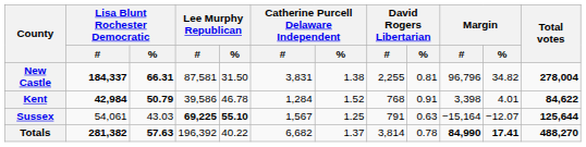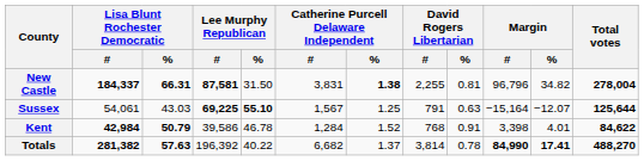 <table class="wikitable sortable" style="text-align:right">
 <tr>
 <th rowspan="2">County</th>
 <th colspan="2"><a href='#'>Lisa Blunt Rochester</a><br><a href='#'>Democratic</a></th>
 <th colspan="2">Lee Murphy<br><a href='#'>Republican</a></th>
 <th colspan="2">Catherine Purcell<br><a href='#'>Delaware Independent</a></th>
 <th colspan="2">David Rogers<br><a href='#'>Libertarian</a></th>
 <th colspan="2">Margin</th>
 <th rowspan="2">Total votes</th>
 </tr>
 <tr>
 <th data-sort-type="number" style="text-align:center;">#</th>
 <th data-sort-type="number" style="text-align:center;">%</th>
 <th data-sort-type="number" style="text-align:center;">#</th>
 <th data-sort-type="number" style="text-align:center;">%</th>
 <th data-sort-type="number" style="text-align:center;">#</th>
 <th data-sort-type="number" style="text-align:center;">%</th>
 <th data-sort-type="number" style="text-align:center;">#</th>
 <th data-sort-type="number" style="text-align:center;">%</th>
 <th data-sort-type="number" style="text-align:center;">#</th>
 <th data-sort-type="number" style="text-align:center;">%</th>
 </tr>
 <tr>
 <th><a href='#'>New Castle</a></th>
 <td><strong>184,337</strong></td>
 <td><strong>66.31</strong></td>
-<td>87,581</td>
+<td><strong>87,581</strong></td>
 <td>31.50</td>
 <td>3,831</td>
-<td>1.38</td>
+<td><strong>1.38</strong></td>
 <td>2,255</td>
 <td>0.81</td>
 <td>96,796</td>
 <td>34.82</td>
 <td><strong>278,004</strong></td>
+</tr>
+<tr>
+<th><a href='#'>Sussex</a></th>
+<td>54,061</td>
+<td>43.03</td>
+<td><strong>69,225</strong></td>
+<td><strong>55.10</strong></td>
+<td>1,567</td>
+<td>1.25</td>
+<td>791</td>
+<td>0.63</td>
+<td>−15,164</td>
+<td>−12.07</td>
+<td><strong>125,644</strong></td>
 </tr>
 <tr>
 <th><a href='#'>Kent</a></th>
 <td><strong>42,984</strong></td>
 <td><strong>50.79</strong></td>
 <td>39,586</td>
 <td>46.78</td>
 <td>1,284</td>
 <td>1.52</td>
 <td>768</td>
 <td>0.91</td>
 <td>3,398</td>
 <td>4.01</td>
 <td><strong>84,622</strong></td>
 </tr>
 <tr>
-<th><a href='#'>Sussex</a></th>
-<td>54,061</td>
-<td>43.03</td>
-<td><strong>69,225</strong></td>
-<td><strong>55.10</strong></td>
-<td>1,567</td>
-<td>1.25</td>
-<td>791</td>
-<td>0.63</td>
-<td>−15,164</td>
-<td>−12.07</td>
-<td><strong>125,644</strong></td>
-</tr>
-<tr>
 <th data-sort-value="ZZZ">Totals</th>
 <td><strong>281,382</strong></td>
 <td><strong>57.63</strong></td>
 <td>196,392</td>
 <td>40.22</td>
 <td>6,682</td>
 <td>1.37</td>
 <td>3,814</td>
 <td>0.78</td>
 <td><strong>84,990</strong></td>
 <td><strong>17.41</strong></td>
 <td><strong>488,270</strong></td>
 </tr>
 </table>
